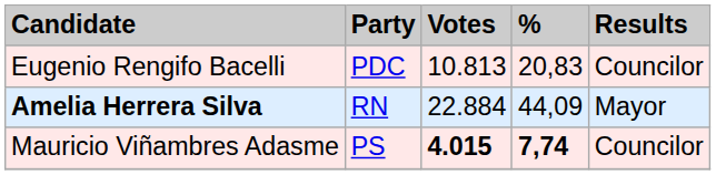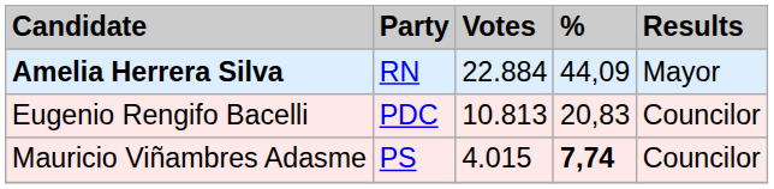 <table class="wikitable">
 <tr>
 <td bgcolor=#cccccc><strong>Candidate</strong></td>
 <td bgcolor=#cccccc><strong>Party</strong></td>
 <td bgcolor=#cccccc><strong>Votes</strong></td>
 <td bgcolor=#cccccc><strong>%</strong></td>
 <td bgcolor=#cccccc><strong>Results</strong></td>
 </tr>
 <tr>
+<td bgcolor=#DDEEFF><strong>Amelia Herrera Silva</strong></td>
+<td bgcolor=#DDEEFF><a href='#'>RN</a></td>
+<td bgcolor=#DDEEFF>22.884</td>
+<td bgcolor=#DDEEFF>44,09</td>
+<td bgcolor=#DDEEFF>Mayor</td>
+</tr>
+<tr>
 <td bgcolor=#FFE8E8>Eugenio Rengifo Bacelli</td>
 <td bgcolor=#FFE8E8><a href='#'>PDC</a></td>
 <td bgcolor=#FFE8E8>10.813</td>
 <td bgcolor=#FFE8E8>20,83</td>
 <td bgcolor=#FFE8E8>Councilor</td>
 </tr>
 <tr>
-<td bgcolor=#DDEEFF><strong>Amelia Herrera Silva</strong></td>
-<td bgcolor=#DDEEFF><a href='#'>RN</a></td>
-<td bgcolor=#DDEEFF>22.884</td>
-<td bgcolor=#DDEEFF>44,09</td>
-<td bgcolor=#DDEEFF>Mayor</td>
-</tr>
-<tr>
 <td bgcolor=#FFE8E8>Mauricio Viñambres Adasme</td>
 <td bgcolor=#FFE8E8><a href='#'>PS</a></td>
-<td bgcolor=#FFE8E8><strong>4.015</strong></td>
+<td bgcolor=#FFE8E8>4.015</td>
 <td bgcolor=#FFE8E8><strong>7,74</strong></td>
 <td bgcolor=#FFE8E8>Councilor</td>
 </tr>
 <tr>
 </tr>
 </table>
